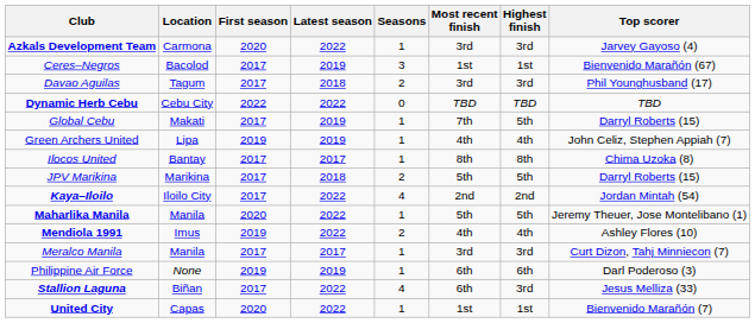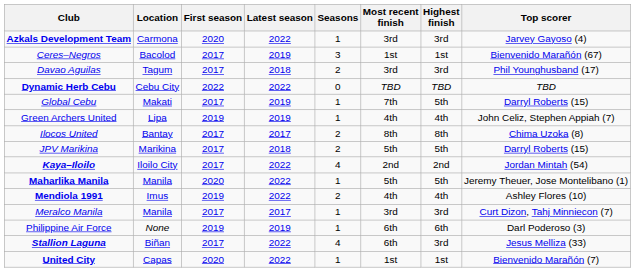 <table class="wikitable sortable" style="text-align:center; font-size:97;">
 <tr>
 <th>Club</th>
 <th>Location</th>
 <th>First season</th>
 <th>Latest season</th>
 <th>Seasons</th>
 <th data-sort-type="number">Most recent<br>finish</th>
 <th data-sort-type="number">Highest<br>finish</th>
 <th data-sort-type="number">Top scorer</th>
 </tr>
 <tr>
 <td><strong><a href='#'>Azkals Development Team</a></strong></td>
 <td><a href='#'>Carmona</a></td>
 <td><a href='#'>2020</a></td>
 <td><a href='#'>2022</a></td>
 <td>1</td>
 <td>3rd</td>
 <td>3rd</td>
 <td><a href='#'>Jarvey Gayoso</a> (4)</td>
 </tr>
 <tr>
 <td><em><a href='#'>Ceres–Negros</a></em></td>
 <td><a href='#'>Bacolod</a></td>
 <td><a href='#'>2017</a></td>
 <td><a href='#'>2019</a></td>
 <td>3</td>
 <td>1st</td>
 <td>1st</td>
 <td><a href='#'>Bienvenido Marañón</a> (67)</td>
 </tr>
 <tr>
 <td><em><a href='#'>Davao Aguilas</a></em></td>
 <td><a href='#'>Tagum</a></td>
 <td><a href='#'>2017</a></td>
 <td><a href='#'>2018</a></td>
 <td>2</td>
 <td>3rd</td>
 <td>3rd</td>
 <td><a href='#'>Phil Younghusband</a> (17)</td>
 </tr>
 <tr>
 <td><strong><a href='#'>Dynamic Herb Cebu</a></strong></td>
 <td><a href='#'>Cebu City</a></td>
 <td><a href='#'>2022</a></td>
 <td><a href='#'>2022</a></td>
 <td>0</td>
 <td><em>TBD</em></td>
 <td><em>TBD</em></td>
 <td><em>TBD</em></td>
 </tr>
 <tr>
 <td><em><a href='#'>Global Cebu</a></em></td>
 <td><a href='#'>Makati</a></td>
 <td><a href='#'>2017</a></td>
 <td><a href='#'>2019</a></td>
 <td>1</td>
 <td>7th</td>
 <td>5th</td>
 <td><a href='#'>Darryl Roberts</a> (15)</td>
 </tr>
 <tr>
 <td><a href='#'>Green Archers United</a></td>
 <td><a href='#'>Lipa</a></td>
 <td><a href='#'>2019</a></td>
 <td><a href='#'>2019</a></td>
 <td>1</td>
 <td>4th</td>
 <td>4th</td>
 <td>John Celiz, Stephen Appiah (7)</td>
 </tr>
 <tr>
 <td><em><a href='#'>Ilocos United</a></em></td>
 <td><a href='#'>Bantay</a></td>
 <td><a href='#'>2017</a></td>
 <td><a href='#'>2017</a></td>
-<td>1</td>
+<td>2</td>
 <td>8th</td>
 <td>8th</td>
 <td><a href='#'>Chima Uzoka</a> (8)</td>
 </tr>
 <tr>
 <td><em><a href='#'>JPV Marikina</a></em></td>
 <td><a href='#'>Marikina</a></td>
 <td><a href='#'>2017</a></td>
 <td><a href='#'>2018</a></td>
 <td>2</td>
 <td>5th</td>
 <td>5th</td>
 <td><a href='#'>Darryl Roberts</a> (15)</td>
 </tr>
 <tr>
 <td><strong><em><a href='#'>Kaya–Iloilo</a></em></strong></td>
 <td><a href='#'>Iloilo City</a></td>
 <td><a href='#'>2017</a></td>
 <td><a href='#'>2022</a></td>
 <td>4</td>
 <td>2nd</td>
 <td>2nd</td>
 <td><a href='#'>Jordan Mintah</a> (54)</td>
 </tr>
 <tr>
 <td><strong><a href='#'>Maharlika Manila</a></strong></td>
 <td><a href='#'>Manila</a></td>
 <td><a href='#'>2020</a></td>
 <td><a href='#'>2022</a></td>
 <td>1</td>
 <td>5th</td>
 <td>5th</td>
 <td>Jeremy Theuer, Jose Montelibano (1)</td>
 </tr>
 <tr>
 <td><strong><a href='#'>Mendiola 1991</a></strong></td>
 <td><a href='#'>Imus</a></td>
 <td><a href='#'>2019</a></td>
 <td><a href='#'>2022</a></td>
 <td>2</td>
 <td>4th</td>
 <td>4th</td>
 <td>Ashley Flores (10)</td>
 </tr>
 <tr>
 <td><em><a href='#'>Meralco Manila</a></em></td>
 <td><a href='#'>Manila</a></td>
 <td><a href='#'>2017</a></td>
 <td><a href='#'>2017</a></td>
 <td>1</td>
 <td>3rd</td>
 <td>3rd</td>
 <td><a href='#'>Curt Dizon</a>, <a href='#'>Tahj Minniecon</a> (7)</td>
 </tr>
 <tr>
 <td><a href='#'>Philippine Air Force</a></td>
 <td><em>None</em></td>
 <td><a href='#'>2019</a></td>
 <td><a href='#'>2019</a></td>
 <td>1</td>
 <td>6th</td>
 <td>6th</td>
 <td>Darl Poderoso (3)</td>
 </tr>
 <tr>
 <td><strong><em><a href='#'>Stallion Laguna</a></em></strong></td>
 <td><a href='#'>Biñan</a></td>
 <td><a href='#'>2017</a></td>
 <td><a href='#'>2022</a></td>
 <td>4</td>
 <td>6th</td>
 <td>3rd</td>
 <td><a href='#'>Jesus Melliza</a> (33)</td>
 </tr>
 <tr>
 <td><strong><a href='#'>United City</a></strong></td>
 <td><a href='#'>Capas</a></td>
 <td><a href='#'>2020</a></td>
 <td><a href='#'>2022</a></td>
 <td>1</td>
 <td>1st</td>
 <td>1st</td>
 <td><a href='#'>Bienvenido Marañón</a> (7)</td>
 </tr>
 </table>
